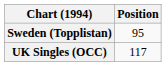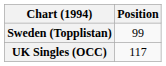 <table class="wikitable plainrowheaders" style="text-align:center">
 <tr>
 <th>Chart (1994)</th>
 <th>Position</th>
 </tr>
 <tr>
 <th scope="row">Sweden (Topplistan)</th>
-<td>95</td>
+<td>99</td>
 </tr>
 <tr>
 <th scope="row">UK Singles (OCC)</th>
 <td>117</td>
 </tr>
 </table>
